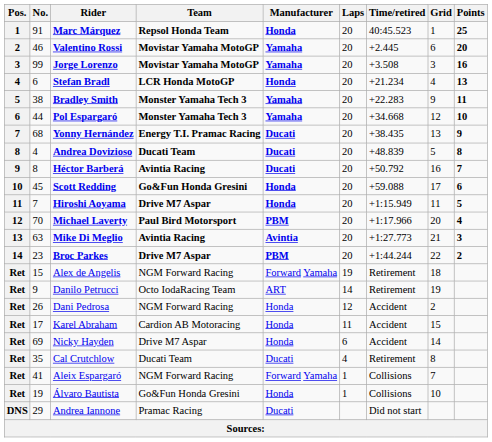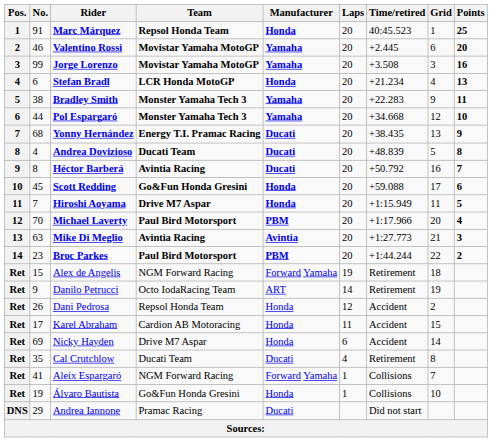 <table class="wikitable" style="font-size: 95%;">
 <tr>
 <th>Pos.</th>
 <th>No.</th>
 <th>Rider</th>
 <th>Team</th>
 <th>Manufacturer</th>
 <th>Laps</th>
 <th>Time/retired</th>
 <th>Grid</th>
 <th>Points</th>
 </tr>
 <tr>
 <th>1</th>
 <td>91</td>
 <td> <strong><a href='#'>Marc Márquez</a></strong></td>
 <td><strong>Repsol Honda Team</strong></td>
 <td><strong><a href='#'>Honda</a></strong></td>
 <td>20</td>
 <td>40:45.523</td>
 <td>1</td>
 <td><strong>25</strong></td>
 </tr>
 <tr>
 <th>2</th>
 <td>46</td>
 <td> <strong><a href='#'>Valentino Rossi</a></strong></td>
 <td><strong>Movistar Yamaha MotoGP</strong></td>
 <td><strong><a href='#'>Yamaha</a></strong></td>
 <td>20</td>
 <td>+2.445</td>
 <td>6</td>
 <td><strong>20</strong></td>
 </tr>
 <tr>
 <th>3</th>
 <td>99</td>
 <td> <strong><a href='#'>Jorge Lorenzo</a></strong></td>
 <td><strong>Movistar Yamaha MotoGP</strong></td>
 <td><strong><a href='#'>Yamaha</a></strong></td>
 <td>20</td>
 <td>+3.508</td>
 <td>3</td>
 <td><strong>16</strong></td>
 </tr>
 <tr>
 <th>4</th>
 <td>6</td>
 <td> <strong><a href='#'>Stefan Bradl</a></strong></td>
 <td><strong>LCR Honda MotoGP</strong></td>
 <td><strong><a href='#'>Honda</a></strong></td>
 <td>20</td>
 <td>+21.234</td>
 <td>4</td>
 <td><strong>13</strong></td>
 </tr>
 <tr>
 <th>5</th>
 <td>38</td>
 <td> <strong><a href='#'>Bradley Smith</a></strong></td>
 <td><strong>Monster Yamaha Tech 3</strong></td>
 <td><strong><a href='#'>Yamaha</a></strong></td>
 <td>20</td>
 <td>+22.283</td>
 <td>9</td>
 <td><strong>11</strong></td>
 </tr>
 <tr>
 <th>6</th>
 <td>44</td>
 <td> <strong><a href='#'>Pol Espargaró</a></strong></td>
 <td><strong>Monster Yamaha Tech 3</strong></td>
 <td><strong><a href='#'>Yamaha</a></strong></td>
 <td>20</td>
 <td>+34.668</td>
 <td>12</td>
 <td><strong>10</strong></td>
 </tr>
 <tr>
 <th>7</th>
 <td>68</td>
 <td> <strong><a href='#'>Yonny Hernández</a></strong></td>
 <td><strong>Energy T.I. Pramac Racing</strong></td>
 <td><strong><a href='#'>Ducati</a></strong></td>
 <td>20</td>
 <td>+38.435</td>
 <td>13</td>
 <td><strong>9</strong></td>
 </tr>
 <tr>
 <th>8</th>
 <td>4</td>
 <td> <strong><a href='#'>Andrea Dovizioso</a></strong></td>
 <td><strong>Ducati Team</strong></td>
 <td><strong><a href='#'>Ducati</a></strong></td>
 <td>20</td>
 <td>+48.839</td>
 <td>5</td>
 <td><strong>8</strong></td>
 </tr>
 <tr>
 <th>9</th>
 <td>8</td>
 <td> <strong><a href='#'>Héctor Barberá</a></strong></td>
 <td><strong>Avintia Racing</strong></td>
 <td><strong><a href='#'>Ducati</a></strong></td>
 <td>20</td>
 <td>+50.792</td>
 <td>16</td>
 <td><strong>7</strong></td>
 </tr>
 <tr>
 <th>10</th>
 <td>45</td>
 <td> <strong><a href='#'>Scott Redding</a></strong></td>
 <td><strong>Go&Fun Honda Gresini</strong></td>
 <td><strong><a href='#'>Honda</a></strong></td>
 <td>20</td>
 <td>+59.088</td>
 <td>17</td>
 <td><strong>6</strong></td>
 </tr>
 <tr>
 <th>11</th>
 <td>7</td>
 <td> <strong><a href='#'>Hiroshi Aoyama</a></strong></td>
 <td><strong>Drive M7 Aspar</strong></td>
 <td><strong><a href='#'>Honda</a></strong></td>
 <td>20</td>
 <td>+1:15.949</td>
 <td>11</td>
 <td><strong>5</strong></td>
 </tr>
 <tr>
 <th>12</th>
 <td>70</td>
 <td> <strong><a href='#'>Michael Laverty</a></strong></td>
 <td><strong>Paul Bird Motorsport</strong></td>
 <td><strong><a href='#'>PBM</a></strong></td>
 <td>20</td>
 <td>+1:17.966</td>
 <td>20</td>
 <td><strong>4</strong></td>
 </tr>
 <tr>
 <th>13</th>
 <td>63</td>
 <td> <strong><a href='#'>Mike Di Meglio</a></strong></td>
 <td><strong>Avintia Racing</strong></td>
 <td><strong><a href='#'>Avintia</a></strong></td>
 <td>20</td>
 <td>+1:27.773</td>
 <td>21</td>
 <td><strong>3</strong></td>
 </tr>
 <tr>
 <th>14</th>
 <td>23</td>
 <td> <strong><a href='#'>Broc Parkes</a></strong></td>
-<td><strong>Drive M7 Aspar</strong></td>
+<td><strong>Paul Bird Motorsport</strong></td>
 <td><strong><a href='#'>PBM</a></strong></td>
 <td>20</td>
 <td>+1:44.244</td>
 <td>22</td>
 <td><strong>2</strong></td>
 </tr>
 <tr>
 <th>Ret</th>
 <td>15</td>
 <td> <a href='#'>Alex de Angelis</a></td>
 <td>NGM Forward Racing</td>
 <td><a href='#'>Forward</a> <a href='#'>Yamaha</a></td>
 <td>19</td>
 <td>Retirement</td>
 <td>18</td>
 <td></td>
 </tr>
 <tr>
 <th>Ret</th>
 <td>9</td>
 <td> <a href='#'>Danilo Petrucci</a></td>
 <td>Octo IodaRacing Team</td>
 <td><a href='#'>ART</a></td>
 <td>14</td>
 <td>Retirement</td>
 <td>19</td>
 <td></td>
 </tr>
 <tr>
 <th>Ret</th>
 <td>26</td>
 <td> <a href='#'>Dani Pedrosa</a></td>
-<td>NGM Forward Racing</td>
+<td>Repsol Honda Team</td>
 <td><a href='#'>Honda</a></td>
 <td>12</td>
 <td>Accident</td>
 <td>2</td>
 <td></td>
 </tr>
 <tr>
 <th>Ret</th>
 <td>17</td>
 <td> <a href='#'>Karel Abraham</a></td>
 <td>Cardion AB Motoracing</td>
 <td><a href='#'>Honda</a></td>
 <td>11</td>
 <td>Accident</td>
 <td>15</td>
 <td></td>
 </tr>
 <tr>
 <th>Ret</th>
 <td>69</td>
 <td> <a href='#'>Nicky Hayden</a></td>
 <td>Drive M7 Aspar</td>
 <td><a href='#'>Honda</a></td>
 <td>6</td>
 <td>Accident</td>
 <td>14</td>
 <td></td>
 </tr>
 <tr>
 <th>Ret</th>
 <td>35</td>
 <td> <a href='#'>Cal Crutchlow</a></td>
 <td>Ducati Team</td>
 <td><a href='#'>Ducati</a></td>
 <td>4</td>
 <td>Retirement</td>
 <td>8</td>
 <td></td>
 </tr>
 <tr>
 <th>Ret</th>
 <td>41</td>
 <td> <a href='#'>Aleix Espargaró</a></td>
 <td>NGM Forward Racing</td>
 <td><a href='#'>Forward</a> <a href='#'>Yamaha</a></td>
 <td>1</td>
 <td>Collisions</td>
 <td>7</td>
 <td></td>
 </tr>
 <tr>
 <th>Ret</th>
 <td>19</td>
 <td> <a href='#'>Álvaro Bautista</a></td>
 <td>Go&Fun Honda Gresini</td>
 <td><a href='#'>Honda</a></td>
 <td>1</td>
 <td>Collisions</td>
 <td>10</td>
 <td></td>
 </tr>
 <tr>
 <th>DNS</th>
 <td>29</td>
 <td> <a href='#'>Andrea Iannone</a></td>
 <td>Pramac Racing</td>
 <td><a href='#'>Ducati</a></td>
 <td></td>
 <td>Did not start</td>
 <td></td>
 <td></td>
 </tr>
 <tr>
 <th colspan=9>Sources: </th>
 </tr>
 </table>
